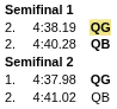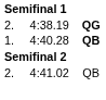 <table style="text-align:center">
 <tr>
 <td colspan=4 align=left><strong>Semifinal 1</strong></td>
 </tr>
 <tr>
 <td>2.</td>
 <td align=left></td>
 <td width=80>4:38.19</td>
-<td style="background: khaki;"><strong>QG</strong></td>
+<td><strong>QG</strong></td>
 </tr>
 <tr>
-<td>2.</td>
+<td>1.</td>
 <td align=left></td>
 <td>4:40.28</td>
 <td><strong>QB</strong></td>
 </tr>
 <tr>
 <td colspan=4 align=left><strong>Semifinal 2</strong></td>
 </tr>
 <tr>
-<td>1.</td>
-<td align=left></td>
-<td>4:37.98</td>
-<td><strong>QG</strong></td>
-</tr>
-<tr>
 <td>2.</td>
 <td align=left></td>
 <td>4:41.02</td>
 <td>QB</td>
 </tr>
 </table>
